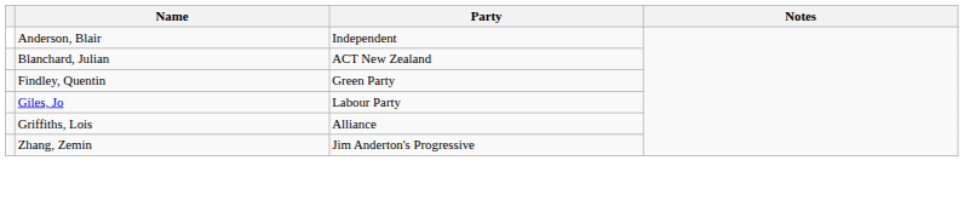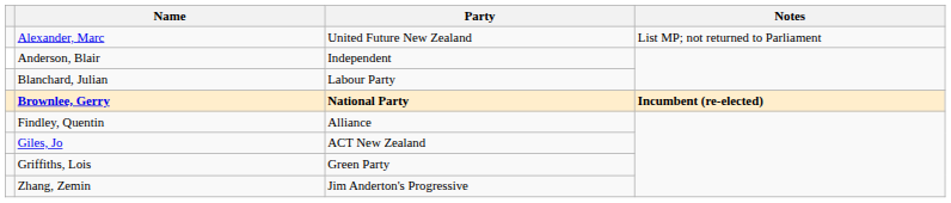 <table class="wikitable" width="70%" style="font-size:95%;">
 <tr>
 <th width=1%></th>
 <th width=33%>Name</th>
 <th width=33%>Party</th>
 <th width=33%>Notes</th>
+</tr>
+<tr -->
+<td bgcolor=></td>
+<td><a href='#'>Alexander, Marc</a></td>
+<td>United Future New Zealand</td>
+<td>List MP; not returned to Parliament</td>
 </tr>
 <tr -->
 <td bgcolor=#ffffff></td>
 <td>Anderson, Blair</td>
 <td>Independent</td>
 </tr>
 <tr -->
 <td bgcolor=></td>
 <td>Blanchard, Julian</td>
+<td>Labour Party</td>
+</tr>
+<tr ---- bgcolor=#FFEECC>
+<td bgcolor=></td>
+<td><strong><a href='#'>Brownlee, Gerry</a></strong></td>
+<td><strong>National Party</strong></td>
+<td><strong>Incumbent (re-elected)</strong></td>
+</tr>
+<tr -->
+<td bgcolor=></td>
+<td>Findley, Quentin</td>
+<td>Alliance</td>
+</tr>
+<tr -->
+<td bgcolor=></td>
+<td><a href='#'>Giles, Jo</a></td>
 <td>ACT New Zealand</td>
 </tr>
 <tr -->
 <td bgcolor=></td>
-<td>Findley, Quentin</td>
+<td>Griffiths, Lois</td>
 <td>Green Party</td>
-</tr>
-<tr -->
-<td bgcolor=></td>
-<td><a href='#'>Giles, Jo</a></td>
-<td>Labour Party</td>
-</tr>
-<tr -->
-<td bgcolor=></td>
-<td>Griffiths, Lois</td>
-<td>Alliance</td>
 </tr>
 <tr -->
 <td bgcolor=></td>
 <td>Zhang, Zemin</td>
 <td>Jim Anderton's Progressive</td>
 </tr>
 </table>
